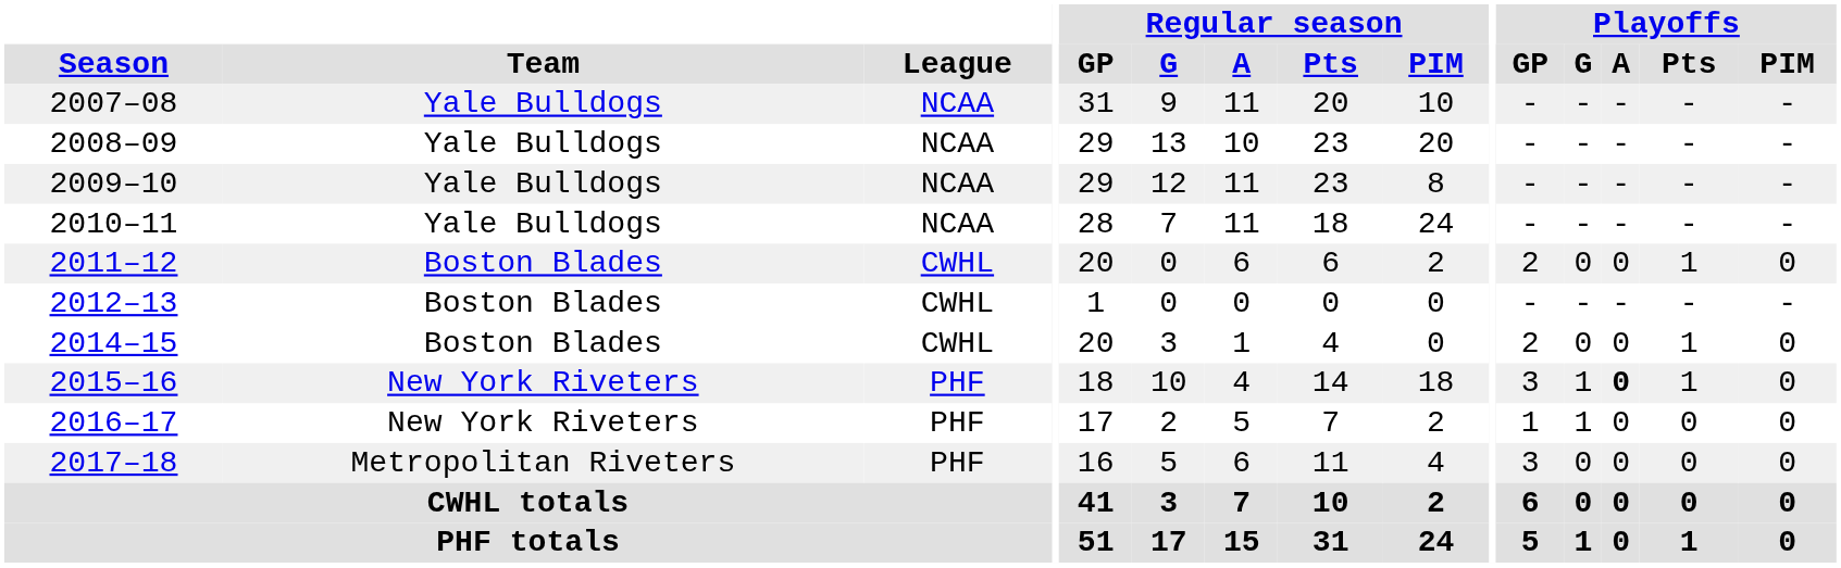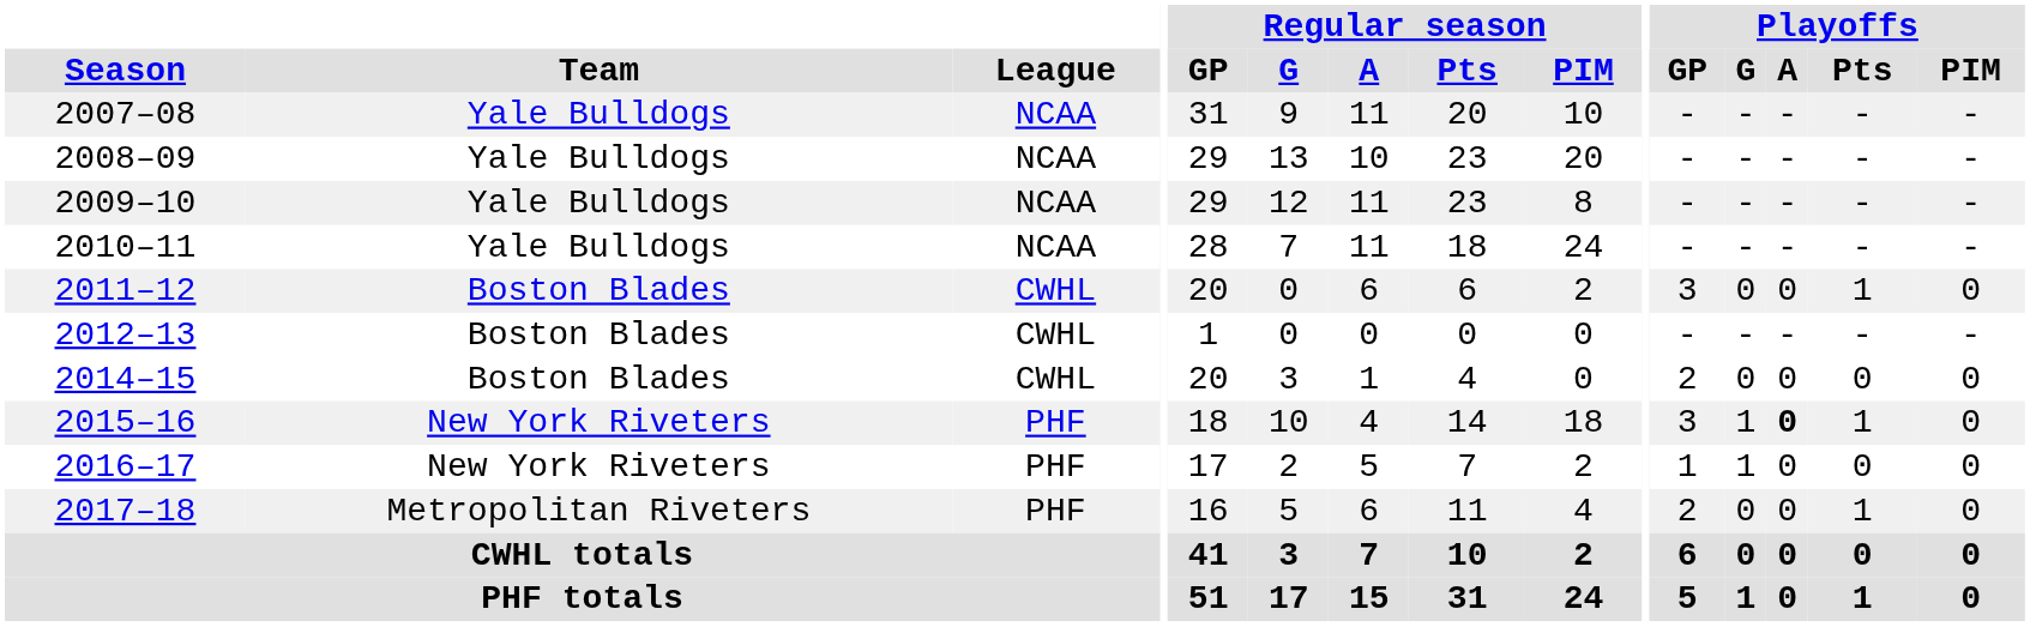 <table border="0" cellpadding="1" cellspacing="0" style="text-align:center; width:60em">
 <tr bgcolor="#e0e0e0">
 <th colspan="3" bgcolor="#ffffff"></th>
 <th rowspan="100" bgcolor="#ffffff"></th>
 <th colspan="5"><a href='#'>Regular season</a></th>
 <th rowspan="100" bgcolor="#ffffff"></th>
 <th colspan="5"><a href='#'>Playoffs</a></th>
 </tr>
 <tr bgcolor="#e0e0e0">
 <th><a href='#'>Season</a></th>
 <th>Team</th>
 <th>League</th>
 <th>GP</th>
 <th><a href='#'>G</a></th>
 <th><a href='#'>A</a></th>
 <th><a href='#'>Pts</a></th>
 <th><a href='#'>PIM</a></th>
 <th>GP</th>
 <th>G</th>
 <th>A</th>
 <th>Pts</th>
 <th>PIM</th>
 </tr>
 <tr style="background:#f0f0f0;">
 <td>2007–08</td>
 <td><a href='#'>Yale Bulldogs</a></td>
 <td><a href='#'>NCAA</a></td>
 <td>31</td>
 <td>9</td>
 <td>11</td>
 <td>20</td>
 <td>10</td>
 <td>-</td>
 <td>-</td>
 <td>-</td>
 <td>-</td>
 <td>-</td>
 </tr>
 <tr>
 <td>2008–09</td>
 <td>Yale Bulldogs</td>
 <td>NCAA</td>
 <td>29</td>
 <td>13</td>
 <td>10</td>
 <td>23</td>
 <td>20</td>
 <td>-</td>
 <td>-</td>
 <td>-</td>
 <td>-</td>
 <td>-</td>
 </tr>
 <tr style="background:#f0f0f0;">
 <td>2009–10</td>
 <td>Yale Bulldogs</td>
 <td>NCAA</td>
 <td>29</td>
 <td>12</td>
 <td>11</td>
 <td>23</td>
 <td>8</td>
 <td>-</td>
 <td>-</td>
 <td>-</td>
 <td>-</td>
 <td>-</td>
 </tr>
 <tr>
 <td>2010–11</td>
 <td>Yale Bulldogs</td>
 <td>NCAA</td>
 <td>28</td>
 <td>7</td>
 <td>11</td>
 <td>18</td>
 <td>24</td>
 <td>-</td>
 <td>-</td>
 <td>-</td>
 <td>-</td>
 <td>-</td>
 </tr>
 <tr style="background:#f0f0f0;">
 <td><a href='#'>2011–12</a></td>
 <td><a href='#'>Boston Blades</a></td>
 <td><a href='#'>CWHL</a></td>
 <td>20</td>
 <td>0</td>
 <td>6</td>
 <td>6</td>
 <td>2</td>
-<td>2</td>
+<td>3</td>
 <td>0</td>
 <td>0</td>
 <td>1</td>
 <td>0</td>
 </tr>
 <tr>
 <td><a href='#'>2012–13</a></td>
 <td>Boston Blades</td>
 <td>CWHL</td>
 <td>1</td>
 <td>0</td>
 <td>0</td>
 <td>0</td>
 <td>0</td>
 <td>-</td>
 <td>-</td>
 <td>-</td>
 <td>-</td>
 <td>-</td>
 </tr>
 <tr>
 <td><a href='#'>2014–15</a></td>
 <td>Boston Blades</td>
 <td>CWHL</td>
 <td>20</td>
 <td>3</td>
 <td>1</td>
 <td>4</td>
 <td>0</td>
 <td>2</td>
 <td>0</td>
 <td>0</td>
-<td>1</td>
+<td>0</td>
 <td>0</td>
 </tr>
 <tr style="background:#f0f0f0;">
 <td><a href='#'>2015–16</a></td>
 <td><a href='#'>New York Riveters</a></td>
 <td><a href='#'>PHF</a></td>
 <td>18</td>
 <td>10</td>
 <td>4</td>
 <td>14</td>
 <td>18</td>
 <td>3</td>
 <td>1</td>
 <td><strong>0</strong></td>
 <td>1</td>
 <td>0</td>
 </tr>
 <tr>
 <td><a href='#'>2016–17</a></td>
 <td>New York Riveters</td>
 <td>PHF</td>
 <td>17</td>
 <td>2</td>
 <td>5</td>
 <td>7</td>
 <td>2</td>
 <td>1</td>
 <td>1</td>
 <td>0</td>
 <td>0</td>
 <td>0</td>
 </tr>
 <tr style="background:#f0f0f0;">
 <td><a href='#'>2017–18</a></td>
 <td>Metropolitan Riveters</td>
 <td>PHF</td>
 <td>16</td>
 <td>5</td>
 <td>6</td>
 <td>11</td>
 <td>4</td>
-<td>3</td>
+<td>2</td>
 <td>0</td>
 <td>0</td>
-<td>0</td>
+<td>1</td>
 <td>0</td>
 </tr>
 <tr style="text-align:center; background:#e0e0e0;">
 <th colspan="3">CWHL totals</th>
 <th>41</th>
 <th>3</th>
 <th>7</th>
 <th>10</th>
 <th>2</th>
 <th>6</th>
 <th>0</th>
 <th>0</th>
 <th>0</th>
 <th>0</th>
 </tr>
 <tr style="text-align:center; background:#e0e0e0;">
 <th colspan="3">PHF totals</th>
 <th>51</th>
 <th>17</th>
 <th>15</th>
 <th>31</th>
 <th>24</th>
 <th>5</th>
 <th>1</th>
 <th>0</th>
 <th>1</th>
 <th>0</th>
 </tr>
 </table>
